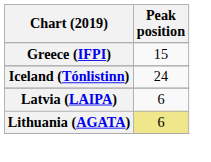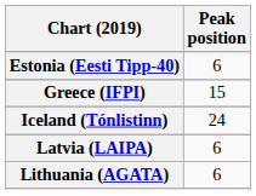 <table class="wikitable sortable plainrowheaders" style="text-align:center">
 <tr>
 <th scope="col">Chart (2019)</th>
 <th scope="col">Peak<br>position</th>
 </tr>
 <tr>
 </tr>
 <tr>
 </tr>
 <tr>
+</tr>
+<tr>
+<th scope="row">Estonia (<a href='#'>Eesti Tipp-40</a>)</th>
+<td>6</td>
 </tr>
 <tr>
 </tr>
 <tr>
 </tr>
 <tr>
 <th scope="row">Greece (<a href='#'>IFPI</a>)</th>
 <td>15</td>
 </tr>
 <tr>
 </tr>
 <tr>
 <th scope="row">Iceland (<a href='#'>Tónlistinn</a>)</th>
 <td>24</td>
 </tr>
 <tr>
 </tr>
 <tr>
 </tr>
 <tr>
 <th scope="row">Latvia (<a href='#'>LAIPA</a>)</th>
 <td>6</td>
 </tr>
 <tr>
 <th scope="row">Lithuania (<a href='#'>AGATA</a>)</th>
-<td style="background: khaki;">6</td>
+<td>6</td>
 </tr>
 <tr>
 </tr>
 <tr>
 </tr>
 <tr>
 </tr>
 <tr>
 </tr>
 <tr>
 </tr>
 <tr>
 </tr>
 <tr>
 </tr>
 <tr>
 </tr>
 </table>
